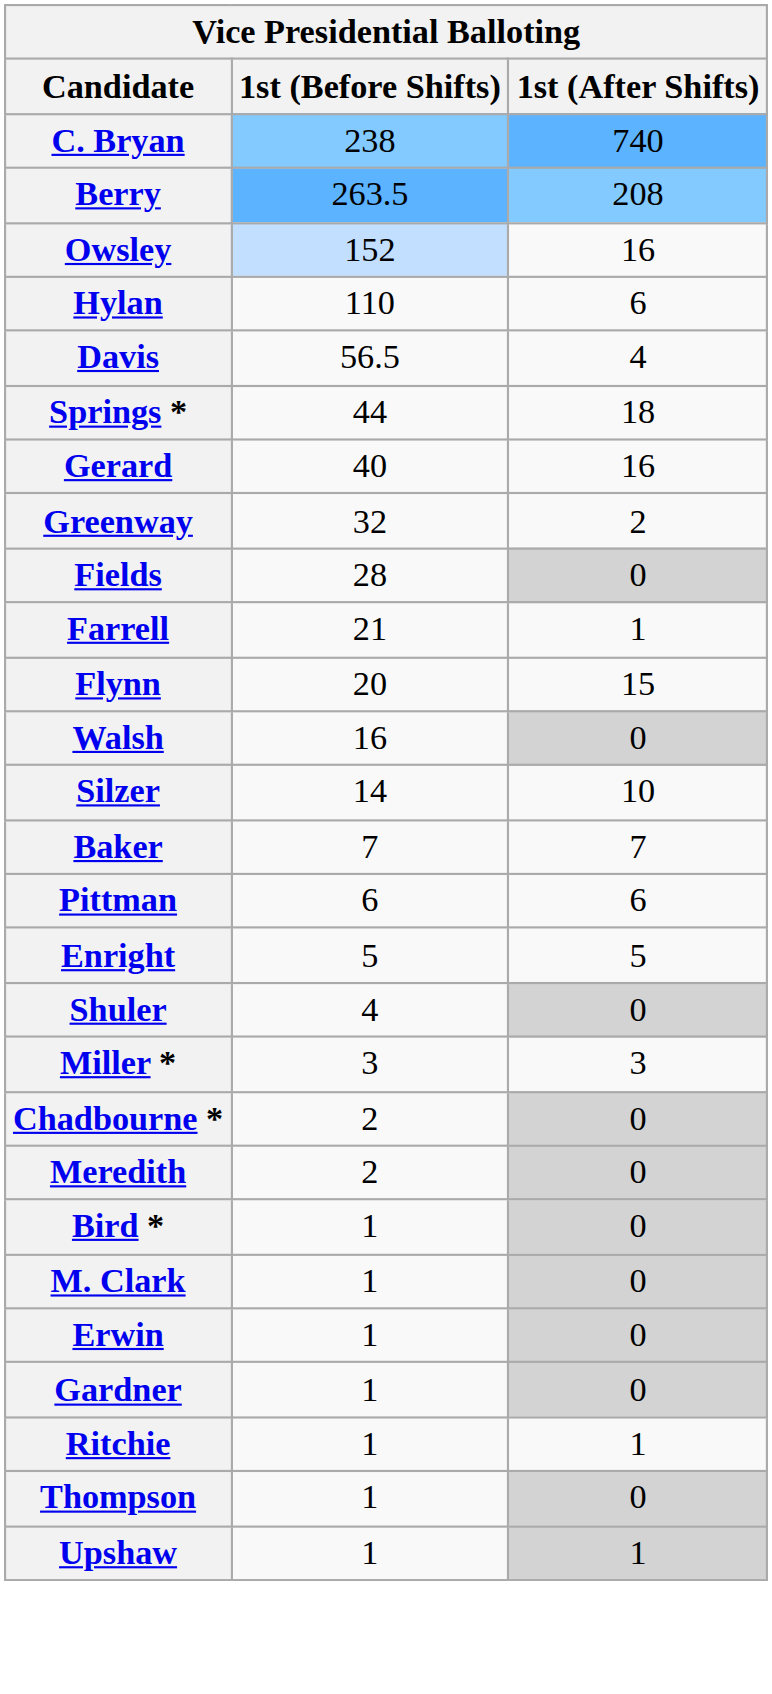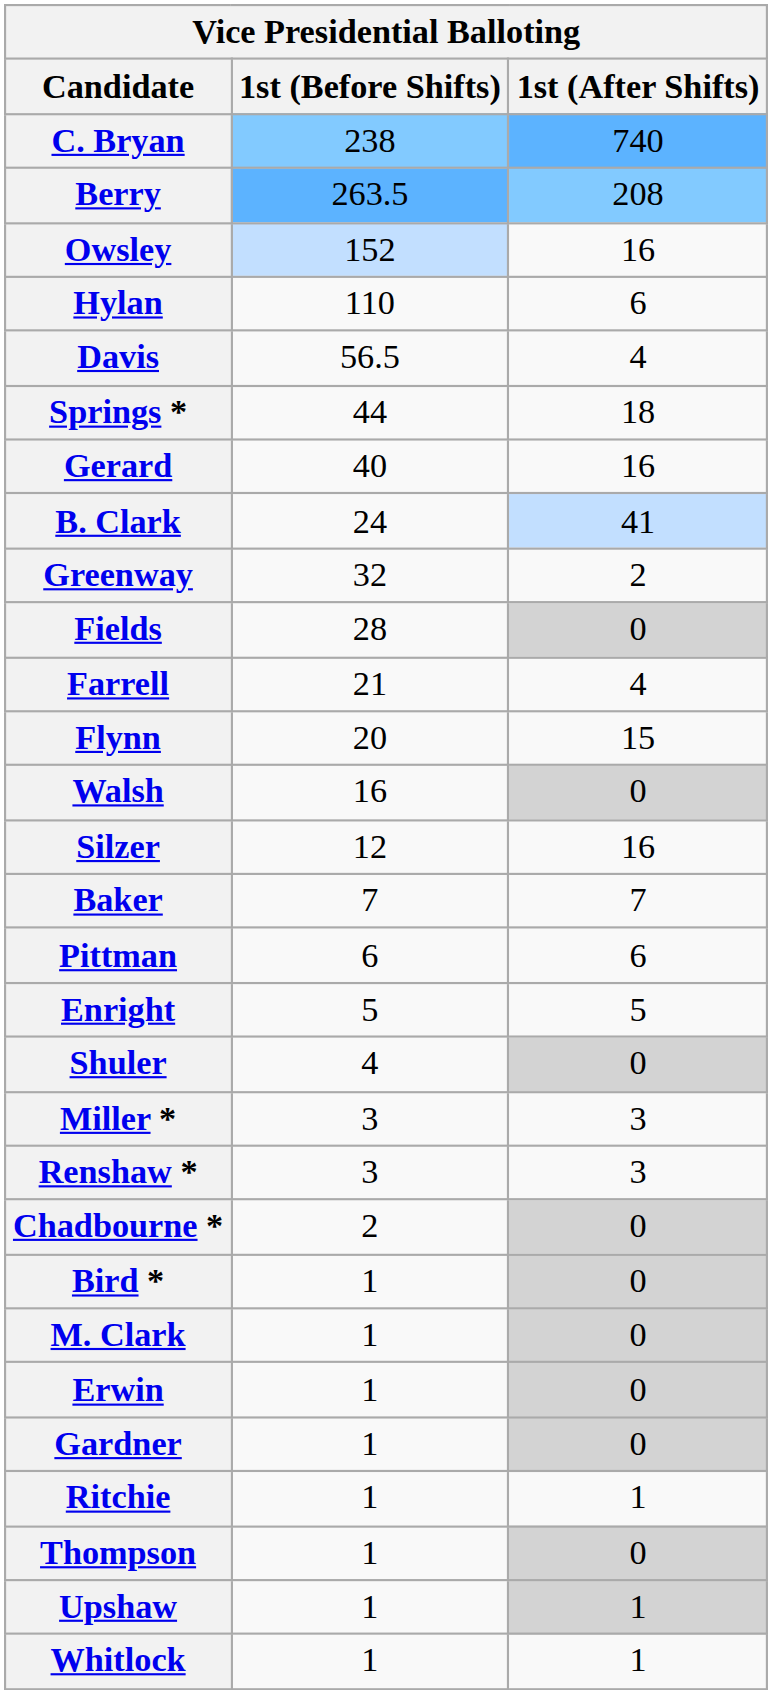 <table class="wikitable sortable" style="text-align:center">
 <tr>
 <th colspan="3"><strong>Vice Presidential Balloting</strong></th>
 </tr>
 <tr>
 <th>Candidate</th>
 <th>1st (Before Shifts)</th>
 <th>1st (After Shifts)</th>
 </tr>
 <tr>
 <th><a href='#'>C. Bryan</a></th>
 <td style="background:#82caff">238</td>
 <td style="background:#5cb3ff">740</td>
 </tr>
 <tr>
 <th><a href='#'>Berry</a></th>
 <td style="background:#5cb3ff">263.5</td>
 <td style="background:#82caff">208</td>
 </tr>
 <tr>
 <th><a href='#'>Owsley</a></th>
 <td style="background:#c2dfff">152</td>
 <td>16</td>
 </tr>
 <tr>
 <th><a href='#'>Hylan</a></th>
 <td>110</td>
 <td>6</td>
 </tr>
 <tr>
 <th><a href='#'>Davis</a></th>
 <td>56.5</td>
 <td>4</td>
 </tr>
 <tr>
 <th><a href='#'>Springs</a> <abbr>*</abbr></th>
 <td>44</td>
 <td>18</td>
 </tr>
 <tr>
 <th><a href='#'>Gerard</a></th>
 <td>40</td>
 <td>16</td>
 </tr>
 <tr>
+<th><a href='#'>B. Clark</a></th>
+<td>24</td>
+<td style="background:#c2dfff">41</td>
+</tr>
+<tr>
 <th><a href='#'>Greenway</a></th>
 <td>32</td>
 <td>2</td>
 </tr>
 <tr>
 <th><a href='#'>Fields</a></th>
 <td>28</td>
 <td style="background:#d3d3d3">0</td>
 </tr>
 <tr>
 <th><a href='#'>Farrell</a></th>
 <td>21</td>
-<td>1</td>
+<td>4</td>
 </tr>
 <tr>
 <th><a href='#'>Flynn</a></th>
 <td>20</td>
 <td>15</td>
 </tr>
 <tr>
 <th><a href='#'>Walsh</a></th>
 <td>16</td>
 <td style="background:#d3d3d3">0</td>
 </tr>
 <tr>
 <th><a href='#'>Silzer</a></th>
-<td>14</td>
-<td>10</td>
+<td>12</td>
+<td>16</td>
 </tr>
 <tr>
 <th><a href='#'>Baker</a></th>
 <td>7</td>
 <td>7</td>
 </tr>
 <tr>
 <th><a href='#'>Pittman</a></th>
 <td>6</td>
 <td>6</td>
 </tr>
 <tr>
 <th><a href='#'>Enright</a></th>
 <td>5</td>
 <td>5</td>
 </tr>
 <tr>
 <th><a href='#'>Shuler</a></th>
 <td>4</td>
 <td style="background:#d3d3d3">0</td>
 </tr>
 <tr>
 <th><a href='#'>Miller</a> <abbr>*</abbr></th>
 <td>3</td>
 <td>3</td>
 </tr>
 <tr>
-<th><a href='#'>Chadbourne</a> <abbr>*</abbr></th>
-<td>2</td>
-<td style="background:#d3d3d3">0</td>
+<th><a href='#'>Renshaw</a> <abbr>*</abbr></th>
+<td>3</td>
+<td>3</td>
 </tr>
 <tr>
-<th><a href='#'>Meredith</a></th>
+<th><a href='#'>Chadbourne</a> <abbr>*</abbr></th>
 <td>2</td>
 <td style="background:#d3d3d3">0</td>
 </tr>
 <tr>
 <th><a href='#'>Bird</a> <abbr>*</abbr></th>
 <td>1</td>
 <td style="background:#d3d3d3">0</td>
 </tr>
 <tr>
 <th><a href='#'>M. Clark</a></th>
 <td>1</td>
 <td style="background:#d3d3d3">0</td>
 </tr>
 <tr>
 <th><a href='#'>Erwin</a></th>
 <td>1</td>
 <td style="background:#d3d3d3">0</td>
 </tr>
 <tr>
 <th><a href='#'>Gardner</a></th>
 <td>1</td>
 <td style="background:#d3d3d3">0</td>
 </tr>
 <tr>
 <th><a href='#'>Ritchie</a></th>
 <td>1</td>
 <td>1</td>
 </tr>
 <tr>
 <th><a href='#'>Thompson</a></th>
 <td>1</td>
 <td style="background:#d3d3d3">0</td>
 </tr>
 <tr>
 <th><a href='#'>Upshaw</a></th>
 <td>1</td>
 <td style="background: lightgrey;">1</td>
 </tr>
+<tr>
+<th><a href='#'>Whitlock</a></th>
+<td>1</td>
+<td>1</td>
+</tr>
 </table>
